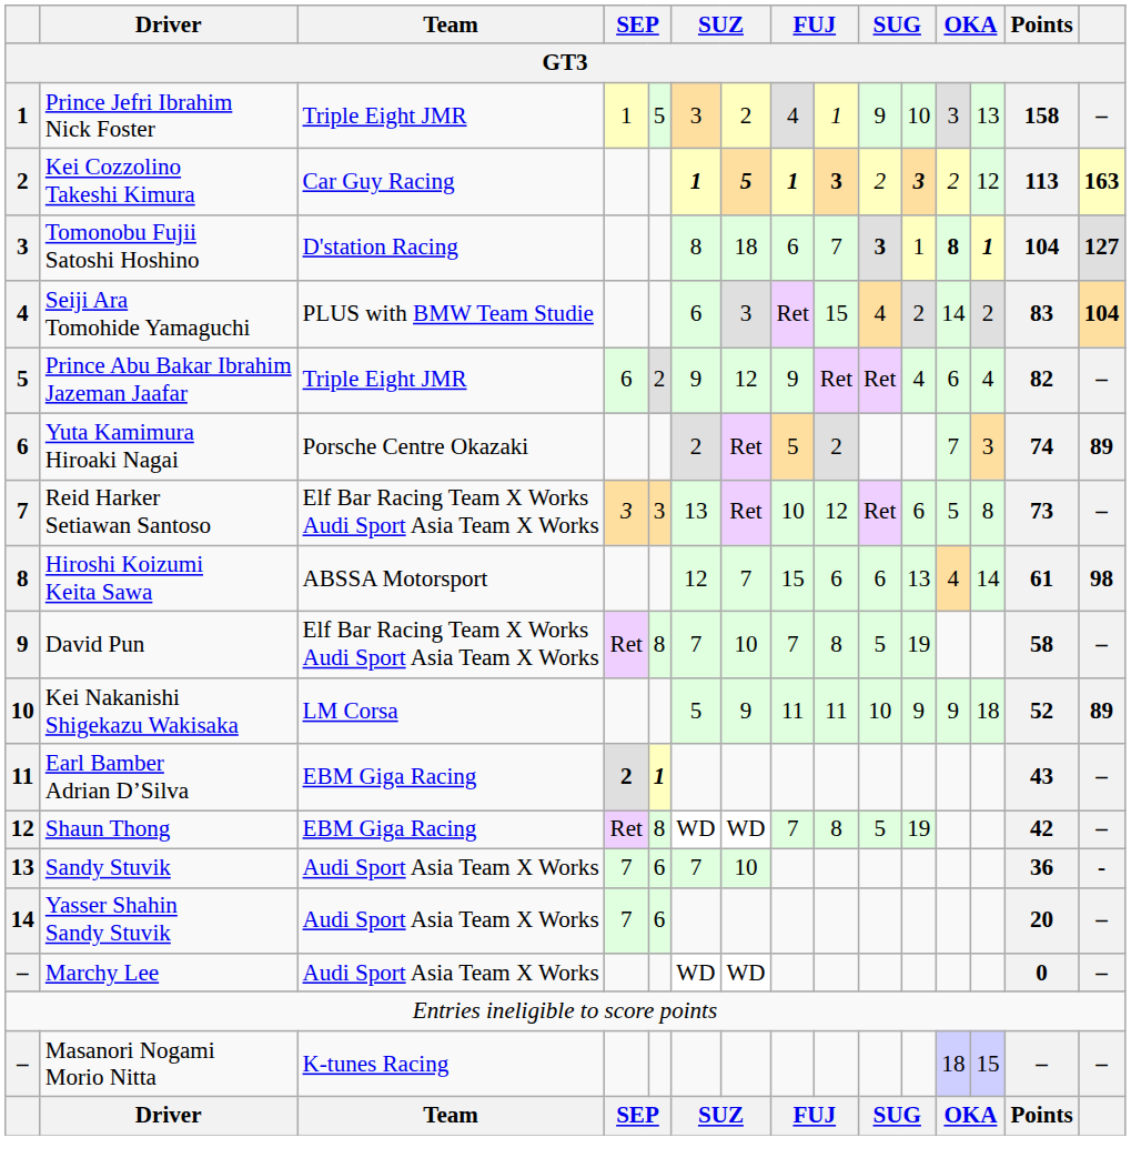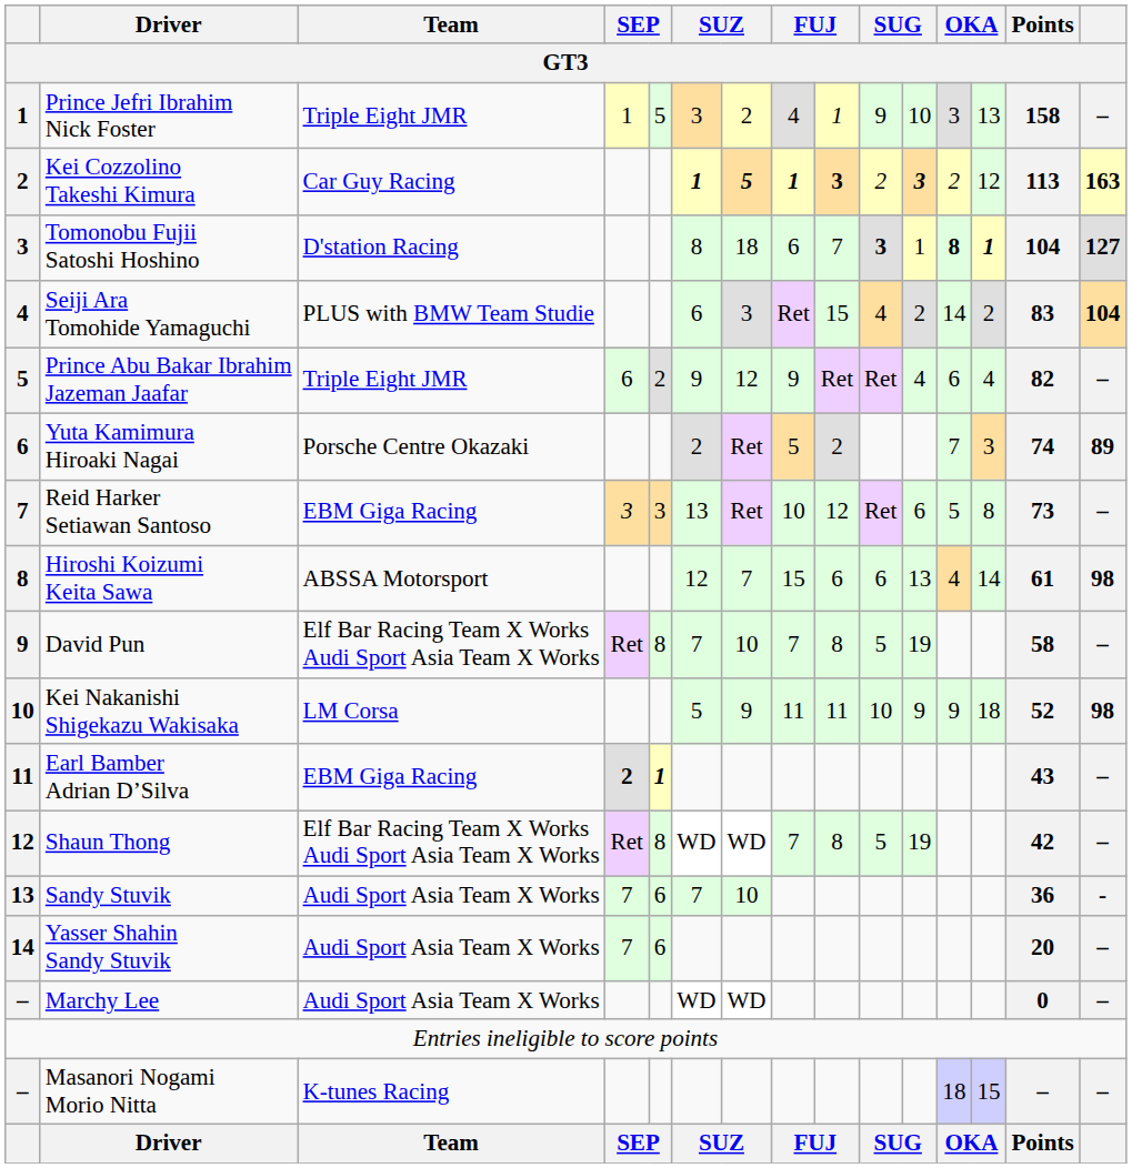 <table class="wikitable" style="font-size: 85%; text-align:center;">
 <tr>
 <th></th>
 <th>Driver</th>
 <th>Team</th>
 <th colspan=2><a href='#'>SEP</a><br></th>
 <th colspan=2><a href='#'>SUZ</a><br></th>
 <th colspan=2><a href='#'>FUJ</a><br></th>
 <th colspan=2><a href='#'>SUG</a><br></th>
 <th colspan=2><a href='#'>OKA</a><br></th>
 <th>Points</th>
 <th></th>
 </tr>
 <tr>
 <th colspan="15">GT3</th>
 </tr>
 <tr>
 <th>1</th>
 <td align="left"> <a href='#'>Prince Jefri Ibrahim</a><br> Nick Foster</td>
 <td align="left"> <a href='#'>Triple Eight JMR</a></td>
 <td style="background:#FFFFBF;">1</td>
 <td style="background:#DFFFDF;">5</td>
 <td style="background:#FFDF9F;">3</td>
 <td style="background:#FFFFBF;">2</td>
 <td style="background:#DFDFDF;">4</td>
 <td style="background:#FFFFBF;"><em>1</em></td>
 <td style="background:#DFFFDF;">9</td>
 <td style="background:#DFFFDF;">10</td>
 <td style="background:#DFDFDF;">3</td>
 <td style="background:#DFFFDF;">13</td>
 <th>158</th>
 <th>–</th>
 </tr>
 <tr>
 <th>2</th>
 <td align="left"> <a href='#'>Kei Cozzolino</a><br> <a href='#'>Takeshi Kimura</a></td>
 <td align="left"> <a href='#'>Car Guy Racing</a></td>
 <td></td>
 <td></td>
 <td style="background:#FFFFBF;"><strong><em>1</em></strong></td>
 <td style="background:#FFDF9F;"><strong><em>5</em></strong></td>
 <td style="background:#FFFFBF;"><strong><em>1</em></strong></td>
 <td style="background:#FFDF9F;"><strong>3</strong></td>
 <td style="background:#FFFFBF;"><em>2</em></td>
 <td style="background:#FFDF9F;"><strong><em>3</em></strong></td>
 <td style="background:#FFFFBF;"><em>2</em></td>
 <td style="background:#DFFFDF;">12</td>
 <th>113</th>
 <th style="background:#FFFFBF;">163</th>
 </tr>
 <tr>
 <th>3</th>
 <td align="left"> <a href='#'>Tomonobu Fujii</a><br> Satoshi Hoshino</td>
 <td align="left"> <a href='#'>D'station Racing</a></td>
 <td></td>
 <td></td>
 <td style="background:#DFFFDF;">8</td>
 <td style="background:#DFFFDF;">18</td>
 <td style="background:#DFFFDF;">6</td>
 <td style="background:#DFFFDF;">7</td>
 <td style="background:#DFDFDF;"><strong>3</strong></td>
 <td style="background:#FFFFBF;">1</td>
 <td style="background:#DFFFDF;"><strong>8</strong></td>
 <td style="background:#FFFFBF;"><strong><em>1</em></strong></td>
 <th>104</th>
 <th style="background:#DFDFDF;">127</th>
 </tr>
 <tr>
 <th>4</th>
 <td align="left"> <a href='#'>Seiji Ara</a><br> Tomohide Yamaguchi</td>
 <td align="left"> PLUS with <a href='#'>BMW Team Studie</a></td>
 <td></td>
 <td></td>
 <td style="background:#DFFFDF;">6</td>
 <td style="background:#DFDFDF;">3</td>
 <td style="background:#EFCFFF;">Ret</td>
 <td style="background:#DFFFDF;">15</td>
 <td style="background:#FFDF9F;">4</td>
 <td style="background:#DFDFDF;">2</td>
 <td style="background:#DFFFDF;">14</td>
 <td style="background:#DFDFDF;">2</td>
 <th>83</th>
 <th style="background:#FFDF9F;">104</th>
 </tr>
 <tr>
 <th>5</th>
 <td align="left"> <a href='#'>Prince Abu Bakar Ibrahim</a><br> <a href='#'>Jazeman Jaafar</a></td>
 <td align="left"> <a href='#'>Triple Eight JMR</a></td>
 <td style="background:#DFFFDF;">6</td>
 <td style="background:#DFDFDF;">2</td>
 <td style="background:#DFFFDF;">9</td>
 <td style="background:#DFFFDF;">12</td>
 <td style="background:#DFFFDF;">9</td>
 <td style="background:#EFCFFF;">Ret</td>
 <td style="background:#EFCFFF;">Ret</td>
 <td style="background:#DFFFDF;">4</td>
 <td style="background:#DFFFDF;">6</td>
 <td style="background:#DFFFDF;">4</td>
 <th>82</th>
 <th>–</th>
 </tr>
 <tr>
 <th>6</th>
 <td align="left"> <a href='#'>Yuta Kamimura</a><br> Hiroaki Nagai</td>
 <td align="left"> Porsche Centre Okazaki</td>
 <td></td>
 <td></td>
 <td style="background:#DFDFDF;">2</td>
 <td style="background:#EFCFFF;">Ret</td>
 <td style="background:#FFDF9F;">5</td>
 <td style="background:#DFDFDF;">2</td>
 <td></td>
 <td></td>
 <td style="background:#DFFFDF;">7</td>
 <td style="background:#FFDF9F;">3</td>
 <th>74</th>
 <th>89</th>
 </tr>
 <tr>
 <th>7</th>
 <td align="left"> Reid Harker<br> Setiawan Santoso</td>
-<td align="left"> Elf Bar Racing Team X Works<br> <a href='#'>Audi Sport</a> Asia Team X Works</td>
+<td align="left"> <a href='#'>EBM Giga Racing</a></td>
 <td style="background:#FFDF9F;"><em>3</em></td>
 <td style="background:#FFDF9F;">3</td>
 <td style="background:#DFFFDF;">13</td>
 <td style="background:#EFCFFF;">Ret</td>
 <td style="background:#DFFFDF;">10</td>
 <td style="background:#DFFFDF;">12</td>
 <td style="background:#EFCFFF;">Ret</td>
 <td style="background:#DFFFDF;">6</td>
 <td style="background:#DFFFDF;">5</td>
 <td style="background:#DFFFDF;">8</td>
 <th>73</th>
 <th>–</th>
 </tr>
 <tr>
 <th>8</th>
 <td align="left"> <a href='#'>Hiroshi Koizumi</a><br> <a href='#'>Keita Sawa</a></td>
 <td align="left"> ABSSA Motorsport</td>
 <td></td>
 <td></td>
 <td style="background:#DFFFDF;">12</td>
 <td style="background:#DFFFDF;">7</td>
 <td style="background:#DFFFDF;">15</td>
 <td style="background:#DFFFDF;">6</td>
 <td style="background:#DFFFDF;">6</td>
 <td style="background:#DFFFDF;">13</td>
 <td style="background:#FFDF9F;">4</td>
 <td style="background:#DFFFDF;">14</td>
 <th>61</th>
 <th>98</th>
 </tr>
 <tr>
 <th>9</th>
 <td align="left"> David Pun</td>
 <td align="left"> Elf Bar Racing Team X Works<br> <a href='#'>Audi Sport</a> Asia Team X Works</td>
 <td style="background:#EFCFFF;">Ret</td>
 <td style="background:#DFFFDF;">8</td>
 <td style="background:#DFFFDF;">7</td>
 <td style="background:#DFFFDF;">10</td>
 <td style="background:#DFFFDF;">7</td>
 <td style="background:#DFFFDF;">8</td>
 <td style="background:#DFFFDF;">5</td>
 <td style="background:#DFFFDF;">19</td>
 <td></td>
 <td></td>
 <th>58</th>
 <th>–</th>
 </tr>
 <tr>
 <th>10</th>
 <td align="left"> Kei Nakanishi<br> <a href='#'>Shigekazu Wakisaka</a></td>
 <td align="left"> <a href='#'>LM Corsa</a></td>
 <td></td>
 <td></td>
 <td style="background:#DFFFDF;">5</td>
 <td style="background:#DFFFDF;">9</td>
 <td style="background:#DFFFDF;">11</td>
 <td style="background:#DFFFDF;">11</td>
 <td style="background:#DFFFDF;">10</td>
 <td style="background:#DFFFDF;">9</td>
 <td style="background:#DFFFDF;">9</td>
 <td style="background:#DFFFDF;">18</td>
 <th>52</th>
-<th>89</th>
+<th>98</th>
 </tr>
 <tr>
 <th>11</th>
 <td align="left"> <a href='#'>Earl Bamber</a><br> Adrian D’Silva</td>
 <td align="left"> <a href='#'>EBM Giga Racing</a></td>
 <td style="background:#DFDFDF;"><strong>2</strong></td>
 <td style="background:#FFFFBF;"><strong><em>1</em></strong></td>
 <td></td>
 <td></td>
 <td></td>
 <td></td>
 <td></td>
 <td></td>
 <td></td>
 <td></td>
 <th>43</th>
 <th>–</th>
 </tr>
 <tr>
 <th>12</th>
 <td align="left"> <a href='#'>Shaun Thong</a></td>
-<td align="left"> <a href='#'>EBM Giga Racing</a></td>
+<td align="left"> Elf Bar Racing Team X Works<br> <a href='#'>Audi Sport</a> Asia Team X Works</td>
 <td style="background:#EFCFFF;">Ret</td>
 <td style="background:#DFFFDF;">8</td>
 <td style="background:#FFFFFF;">WD</td>
 <td style="background:#FFFFFF;">WD</td>
 <td style="background:#DFFFDF;">7</td>
 <td style="background:#DFFFDF;">8</td>
 <td style="background:#DFFFDF;">5</td>
 <td style="background:#DFFFDF;">19</td>
 <td></td>
 <td></td>
 <th>42</th>
 <th>–</th>
 </tr>
 <tr>
 <th>13</th>
 <td align="left"> <a href='#'>Sandy Stuvik</a></td>
 <td align="left"> <a href='#'>Audi Sport</a> Asia Team X Works</td>
 <td style="background:#DFFFDF;">7</td>
 <td style="background:#DFFFDF;">6</td>
 <td style="background:#DFFFDF;">7</td>
 <td style="background:#DFFFDF;">10</td>
 <td></td>
 <td></td>
 <td></td>
 <td></td>
 <td></td>
 <td></td>
 <th>36</th>
 <th>-</th>
 </tr>
 <tr>
 <th>14</th>
 <td align="left"> <a href='#'>Yasser Shahin</a><br> <a href='#'>Sandy Stuvik</a></td>
 <td align="left"> <a href='#'>Audi Sport</a> Asia Team X Works</td>
 <td style="background:#DFFFDF;">7</td>
 <td style="background:#DFFFDF;">6</td>
 <td></td>
 <td></td>
 <td></td>
 <td></td>
 <td></td>
 <td></td>
 <td></td>
 <td></td>
 <th>20</th>
 <th>–</th>
 </tr>
 <tr>
 <th>–</th>
 <td align=left> <a href='#'>Marchy Lee</a></td>
 <td align=left> <a href='#'>Audi Sport</a> Asia Team X Works</td>
 <td></td>
 <td></td>
 <td style="background:#FFFFFF;">WD</td>
 <td style="background:#FFFFFF;">WD</td>
 <td></td>
 <td></td>
 <td></td>
 <td></td>
 <td></td>
 <td></td>
 <th>0</th>
 <th>–</th>
 </tr>
 <tr>
 <td colspan="15"><em>Entries ineligible to score points</em></td>
 </tr>
 <tr>
 <th>–</th>
 <td align="left"> Masanori Nogami<br> Morio Nitta</td>
 <td align="left"> <a href='#'>K-tunes Racing</a></td>
 <td></td>
 <td></td>
 <td></td>
 <td></td>
 <td></td>
 <td></td>
 <td></td>
 <td></td>
 <td style="background:#CFCFFF;">18</td>
 <td style="background:#CFCFFF;">15</td>
 <th>–</th>
 <th>–</th>
 </tr>
 <tr>
 <th></th>
 <th>Driver</th>
 <th>Team</th>
 <th colspan="2"><a href='#'>SEP</a><br></th>
 <th colspan="2"><a href='#'>SUZ</a><br></th>
 <th colspan="2"><a href='#'>FUJ</a><br></th>
 <th colspan="2"><a href='#'>SUG</a><br></th>
 <th colspan="2"><a href='#'>OKA</a><br></th>
 <th>Points</th>
 <th></th>
 </tr>
 </table>
